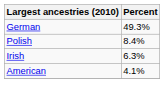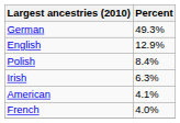 <table class="wikitable sortable collapsible" style="font-size: 90%;">
 <tr>
 <th>Largest ancestries (2010)</th>
 <th>Percent</th>
 </tr>
 <tr>
 <td><a href='#'>German</a></td>
 <td>49.3%</td>
+</tr>
+<tr>
+<td><a href='#'>English</a></td>
+<td>12.9%</td>
 </tr>
 <tr>
 <td><a href='#'>Polish</a></td>
 <td>8.4%</td>
 </tr>
 <tr>
 <td><a href='#'>Irish</a></td>
 <td>6.3%</td>
 </tr>
 <tr>
 <td><a href='#'>American</a></td>
 <td>4.1%</td>
 </tr>
 <tr>
+<td><a href='#'>French</a></td>
+<td>4.0%</td>
+</tr>
+<tr>
 </tr>
 </table>
